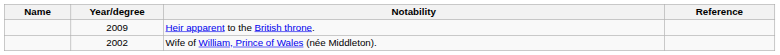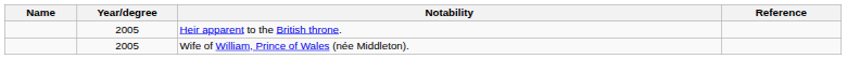 <table class="wikitable sortable" style="width:100%">
 <tr>
 <th style="width:*;">Name</th>
 <th style="width:12%;">Year/degree</th>
 <th style="width:65%;" class="unsortable">Notability</th>
 <th style="width:*;" class="unsortable">Reference</th>
 </tr>
 <tr>
 <td></td>
-<td style="text-align:center;">2009</td>
+<td style="text-align:center;">2005</td>
 <td><a href='#'>Heir apparent</a> to the <a href='#'>British throne</a>.</td>
 <td style="text-align:center;"></td>
 </tr>
 <tr>
 <td></td>
-<td style="text-align:center;">2002</td>
+<td style="text-align:center;">2005</td>
 <td>Wife of <a href='#'>William, Prince of Wales</a> (née Middleton).</td>
 <td style="text-align:center;"></td>
 </tr>
 </table>
